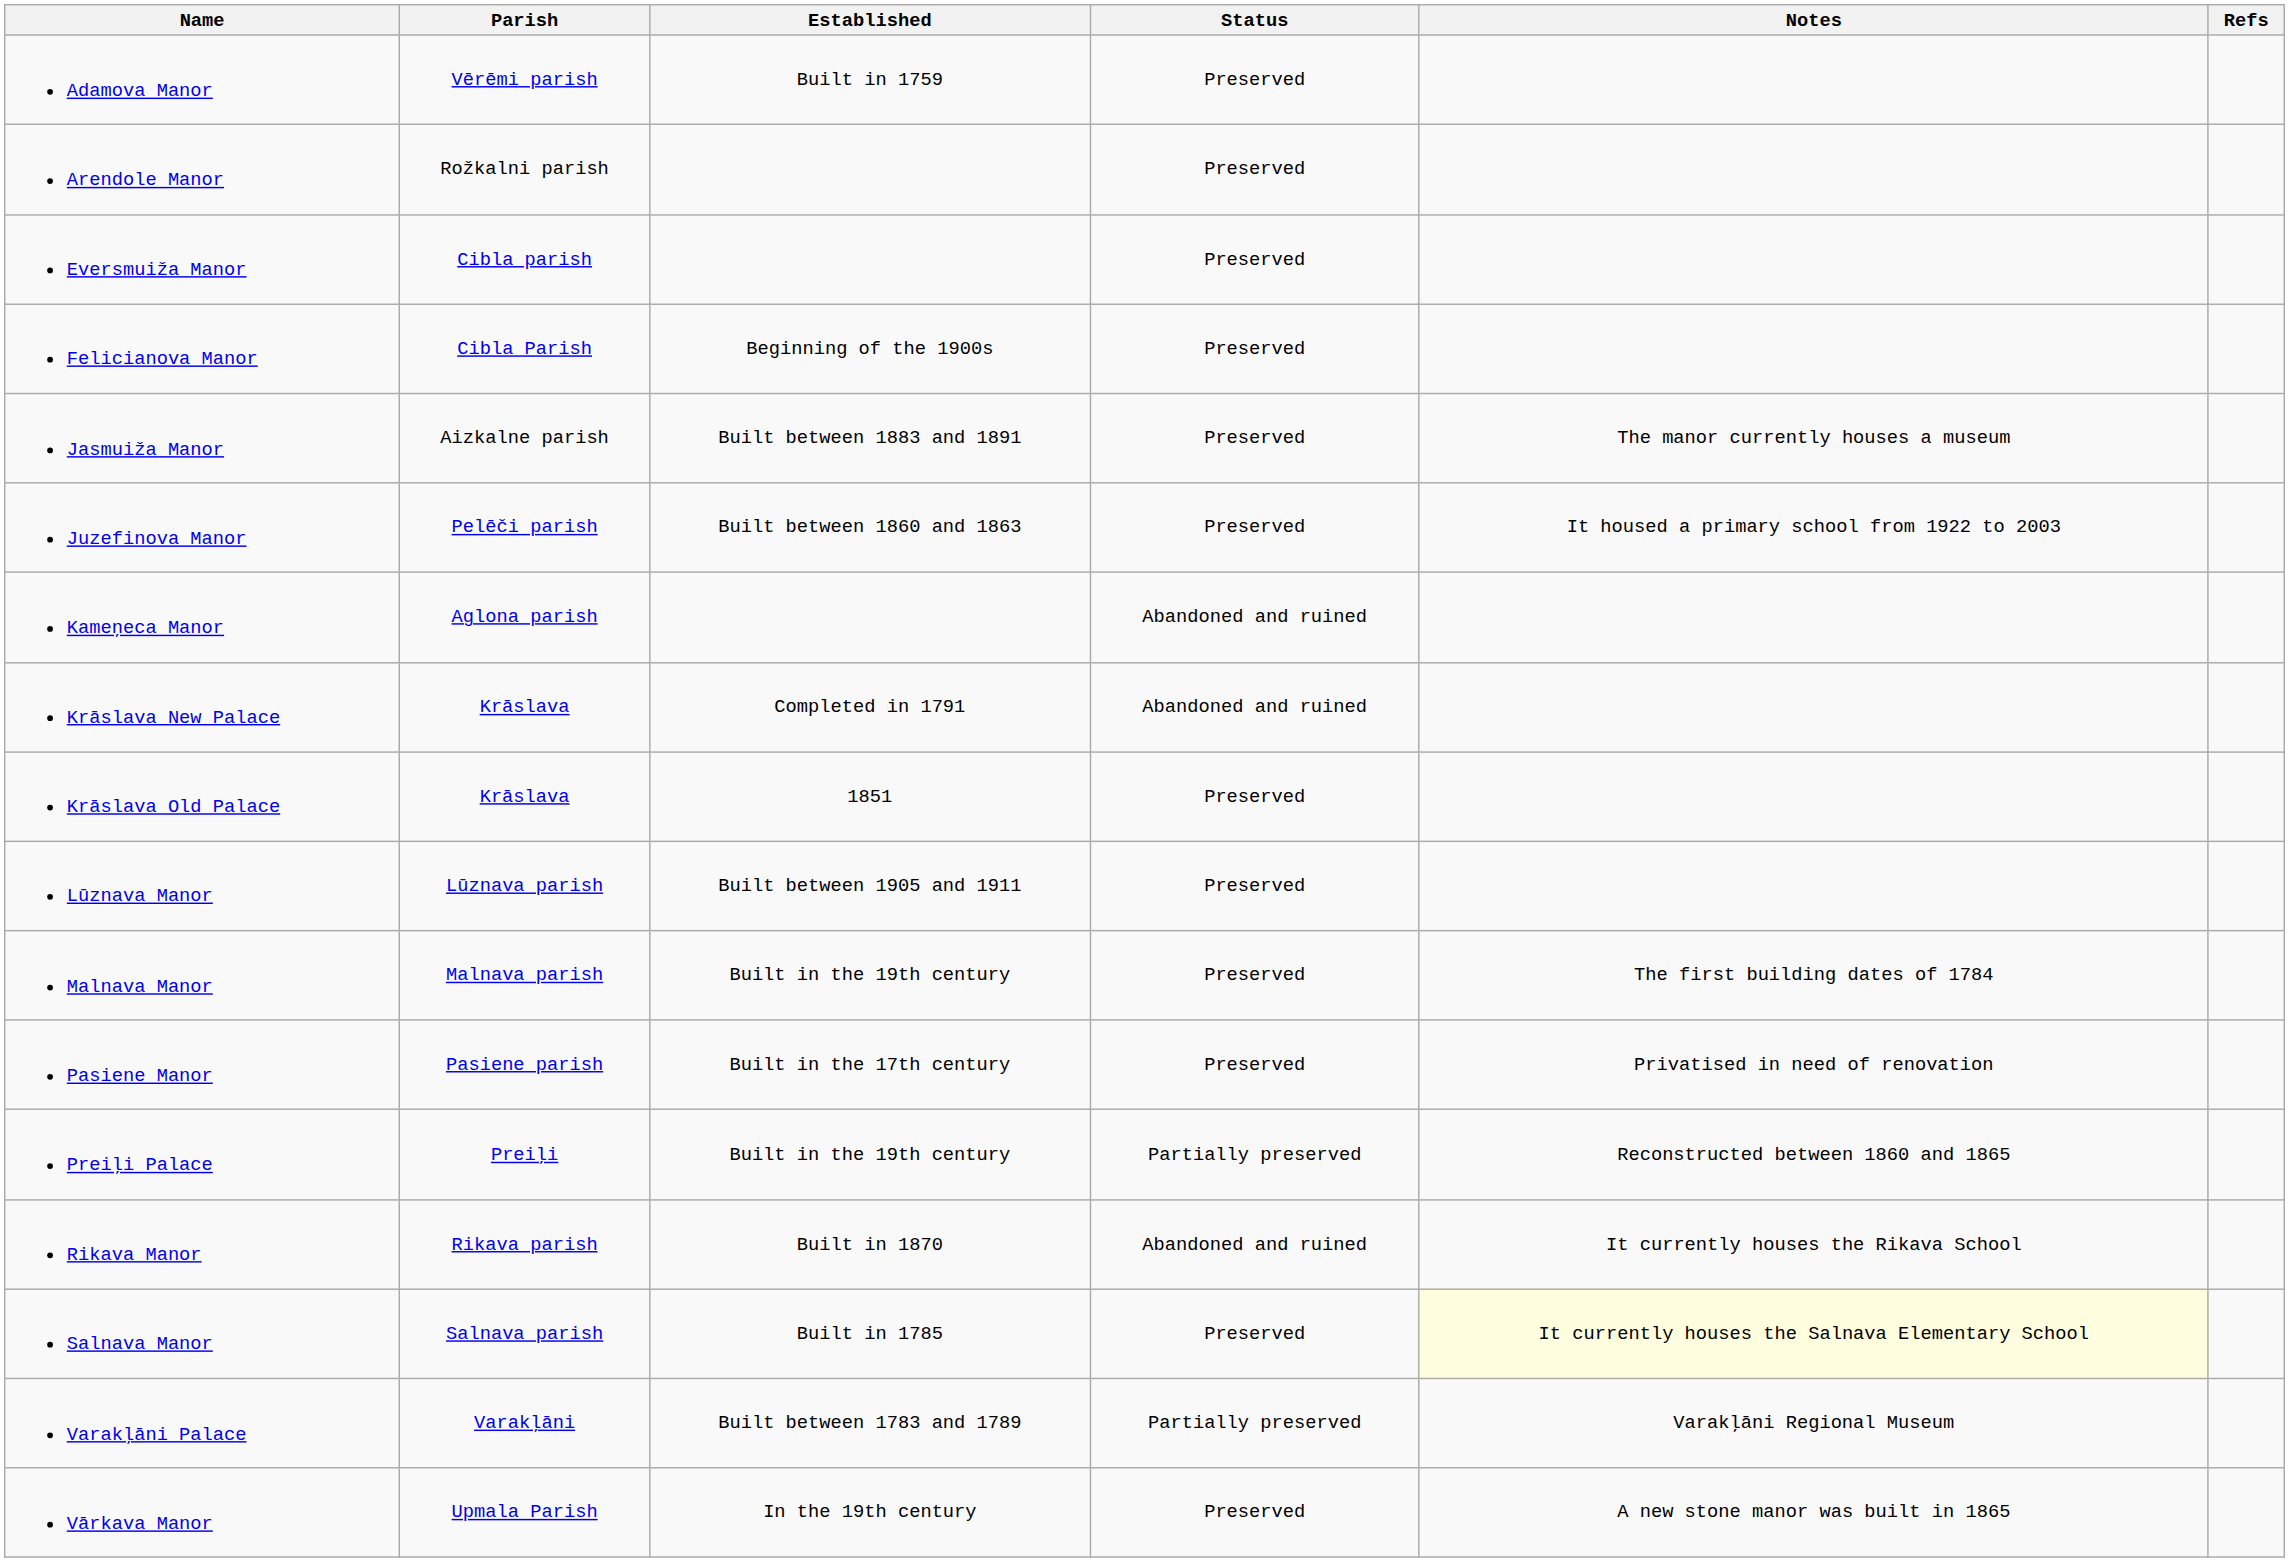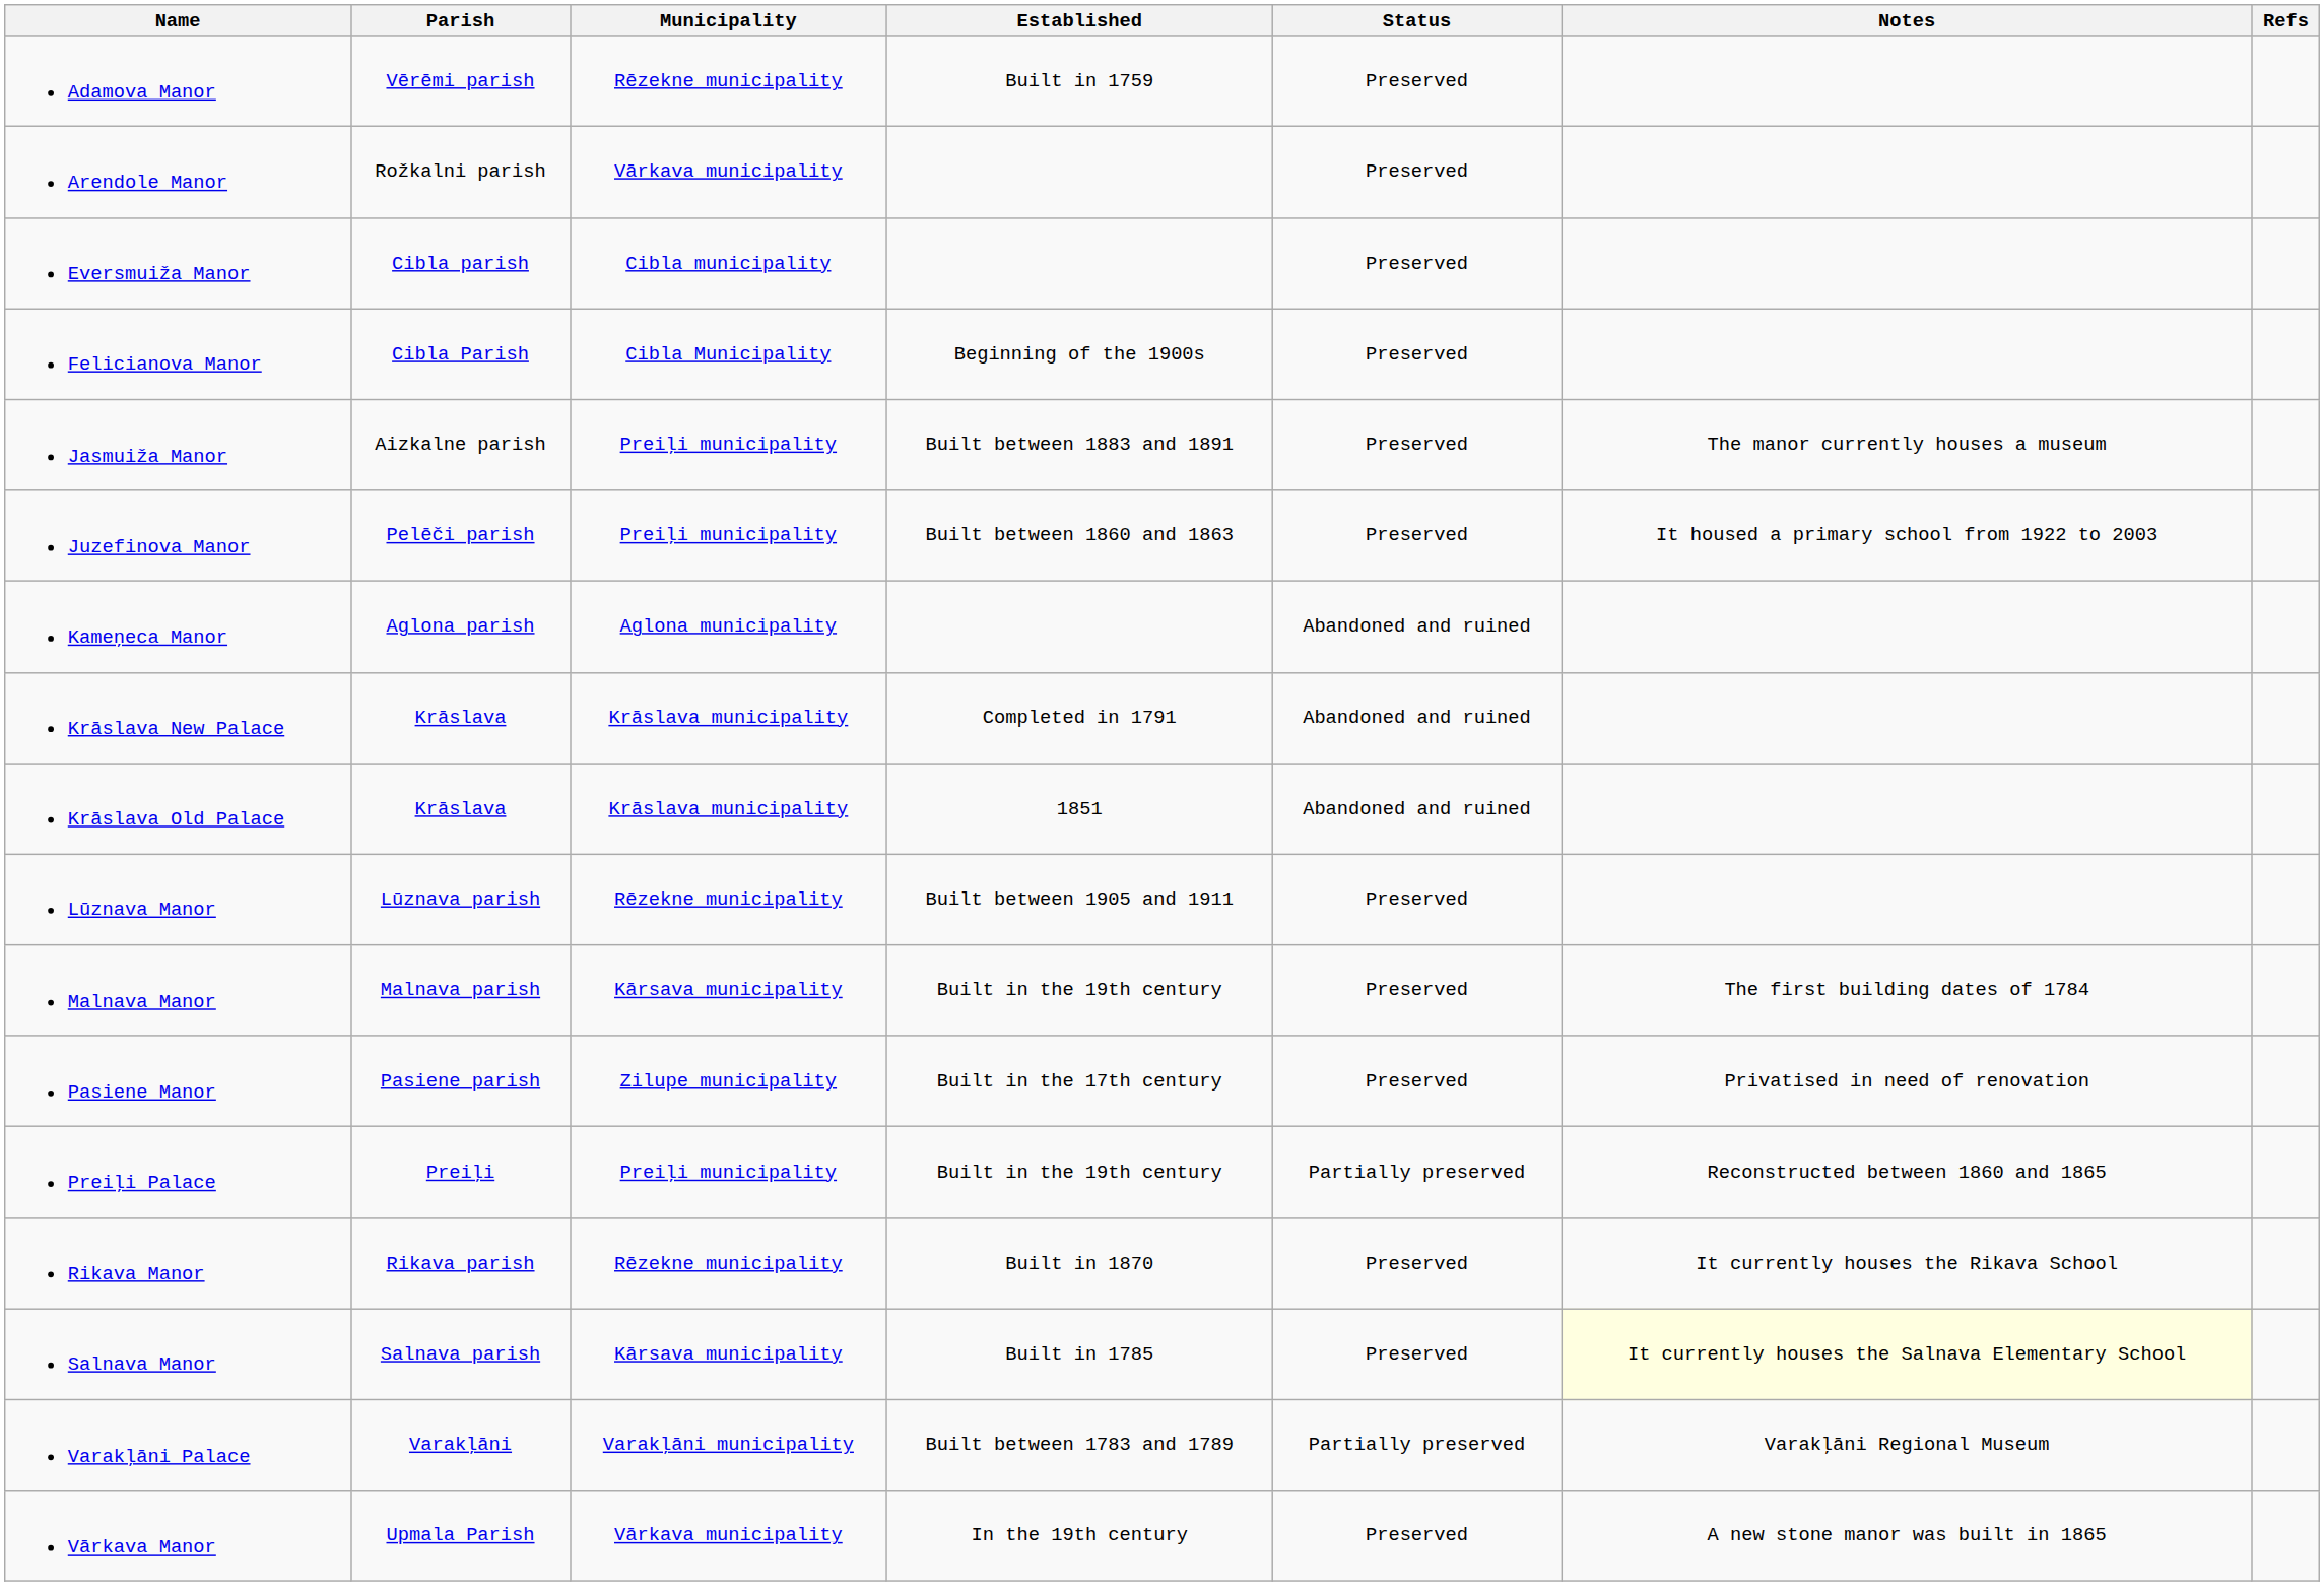 <table class="sortable wikitable" style="width:100%; margin:auto;">
 <tr>
 <th scope="col">Name</th>
 <th scope="col">Parish</th>
+<th scope="col">Municipality</th>
 <th scope="col">Established</th>
 <th scope="col">Status</th>
 <th scope="col">Notes</th>
 <th scope="col">Refs</th>
 </tr>
 <tr>
 <td align="left"><br><ul><li><a href='#'>Adamova Manor</a></li></ul></td>
 <td align="center"><a href='#'>Vērēmi parish</a></td>
+<td align="center"><a href='#'>Rēzekne municipality</a></td>
 <td align="center">Built in 1759</td>
 <td align="center">Preserved</td>
 <td align="center"></td>
 <td align="center"></td>
 </tr>
 <tr>
 <td align="left"><br><ul><li><a href='#'>Arendole Manor</a></li></ul></td>
 <td align="center">Rožkalni parish</td>
+<td align="center"><a href='#'>Vārkava municipality</a></td>
 <td align="center"></td>
 <td align="center">Preserved</td>
 <td align="center"></td>
 <td align="center"></td>
 </tr>
 <tr>
 <td align="left"><br><ul><li><a href='#'>Eversmuiža Manor</a></li></ul></td>
 <td align="center"><a href='#'>Cibla parish</a></td>
+<td align="center"><a href='#'>Cibla municipality</a></td>
 <td align="center"></td>
 <td align="center">Preserved</td>
 <td align="center"></td>
 <td align="center"></td>
 </tr>
 <tr>
 <td align="left"><br><ul><li><a href='#'>Felicianova Manor</a></li></ul></td>
 <td align="center"><a href='#'>Cibla Parish</a></td>
+<td align="center"><a href='#'>Cibla Municipality</a></td>
 <td align="center">Beginning of the 1900s</td>
 <td align="center">Preserved</td>
 <td align="center"></td>
 <td align="center"></td>
 </tr>
 <tr>
 <td align="left"><br><ul><li><a href='#'>Jasmuiža Manor</a></li></ul></td>
 <td align="center">Aizkalne parish</td>
+<td align="center"><a href='#'>Preiļi municipality</a></td>
 <td align="center">Built between 1883 and 1891</td>
 <td align="center">Preserved</td>
 <td align="center">The manor currently houses a museum</td>
 <td align="center"></td>
 </tr>
 <tr>
 <td align="left"><br><ul><li><a href='#'>Juzefinova Manor</a></li></ul></td>
 <td align="center"><a href='#'>Pelēči parish</a></td>
+<td align="center"><a href='#'>Preiļi municipality</a></td>
 <td align="center">Built between 1860 and 1863</td>
 <td align="center">Preserved</td>
 <td align="center">It housed a primary school from 1922 to 2003</td>
 <td align="center"></td>
 </tr>
 <tr>
 <td align="left"><br><ul><li><a href='#'>Kameņeca Manor</a></li></ul></td>
 <td align="center"><a href='#'>Aglona parish</a></td>
+<td align="center"><a href='#'>Aglona municipality</a></td>
 <td align="center"></td>
 <td align="center">Abandoned and ruined</td>
 <td align="center"></td>
 <td align="center"></td>
 </tr>
 <tr>
 <td align="left"><br><ul><li><a href='#'>Krāslava New Palace</a></li></ul></td>
 <td align="center"><a href='#'>Krāslava</a></td>
+<td align="center"><a href='#'>Krāslava municipality</a></td>
 <td align="center">Completed in 1791</td>
 <td align="center">Abandoned and ruined</td>
 <td align="center"></td>
 <td align="center"></td>
 </tr>
 <tr>
 <td align="left"><br><ul><li><a href='#'>Krāslava Old Palace</a></li></ul></td>
 <td align="center"><a href='#'>Krāslava</a></td>
+<td align="center"><a href='#'>Krāslava municipality</a></td>
 <td align="center">1851</td>
-<td align="center">Preserved</td>
+<td align="center">Abandoned and ruined</td>
 <td align="center"></td>
 <td align="center"></td>
 </tr>
 <tr>
 <td align="left"><br><ul><li><a href='#'>Lūznava Manor</a></li></ul></td>
 <td align="center"><a href='#'>Lūznava parish</a></td>
+<td align="center"><a href='#'>Rēzekne municipality</a></td>
 <td align="center">Built between 1905 and 1911</td>
 <td align="center">Preserved</td>
 <td align="center"></td>
 <td align="center"></td>
 </tr>
 <tr>
 <td align="left"><br><ul><li><a href='#'>Malnava Manor</a></li></ul></td>
 <td align="center"><a href='#'>Malnava parish</a></td>
+<td align="center"><a href='#'>Kārsava municipality</a></td>
 <td align="center">Built in the 19th century</td>
 <td align="center">Preserved</td>
 <td align="center">The first building dates of 1784</td>
 <td align="center"></td>
 </tr>
 <tr>
 <td align="left"><br><ul><li><a href='#'>Pasiene Manor</a></li></ul></td>
 <td align="center"><a href='#'>Pasiene parish</a></td>
+<td align="center"><a href='#'>Zilupe municipality</a></td>
 <td align="center">Built in the 17th century</td>
 <td align="center">Preserved</td>
 <td align="center">Privatised in need of renovation</td>
 <td align="center"></td>
 </tr>
 <tr>
 <td align="left"><br><ul><li><a href='#'>Preiļi Palace</a></li></ul></td>
 <td align="center"><a href='#'>Preiļi</a></td>
+<td align="center"><a href='#'>Preiļi municipality</a></td>
 <td align="center">Built in the 19th century</td>
 <td align="center">Partially preserved</td>
 <td align="center">Reconstructed between 1860 and 1865</td>
 <td align="center"></td>
 </tr>
 <tr>
 <td align="left"><br><ul><li><a href='#'>Rikava Manor</a></li></ul></td>
 <td align="center"><a href='#'>Rikava parish</a></td>
+<td align="center"><a href='#'>Rēzekne municipality</a></td>
 <td align="center">Built in 1870</td>
-<td align="center">Abandoned and ruined</td>
+<td align="center">Preserved</td>
 <td align="center">It currently houses the Rikava School</td>
 <td align="center"></td>
 </tr>
 <tr>
 <td align="left"><br><ul><li><a href='#'>Salnava Manor</a></li></ul></td>
 <td align="center"><a href='#'>Salnava parish</a></td>
+<td align="center"><a href='#'>Kārsava municipality</a></td>
 <td align="center">Built in 1785</td>
 <td align="center">Preserved</td>
 <td align="center" style="background: lightyellow;">It currently houses the Salnava Elementary School</td>
 <td align="center"></td>
 </tr>
 <tr>
 <td align="left"><br><ul><li><a href='#'>Varakļāni Palace</a></li></ul></td>
 <td align="center"><a href='#'>Varakļāni</a></td>
+<td align="center"><a href='#'>Varakļāni municipality</a></td>
 <td align="center">Built between 1783 and 1789</td>
 <td align="center">Partially preserved</td>
 <td align="center">Varakļāni Regional Museum</td>
 <td align="center"></td>
 </tr>
 <tr>
 <td align="left"><br><ul><li><a href='#'>Vārkava Manor</a></li></ul></td>
 <td align="center"><a href='#'>Upmala Parish</a></td>
+<td align="center"><a href='#'>Vārkava municipality</a></td>
 <td align="center">In the 19th century</td>
 <td align="center">Preserved</td>
 <td align="center">A new stone manor was built in 1865</td>
 <td align="center"></td>
 </tr>
 </table>
